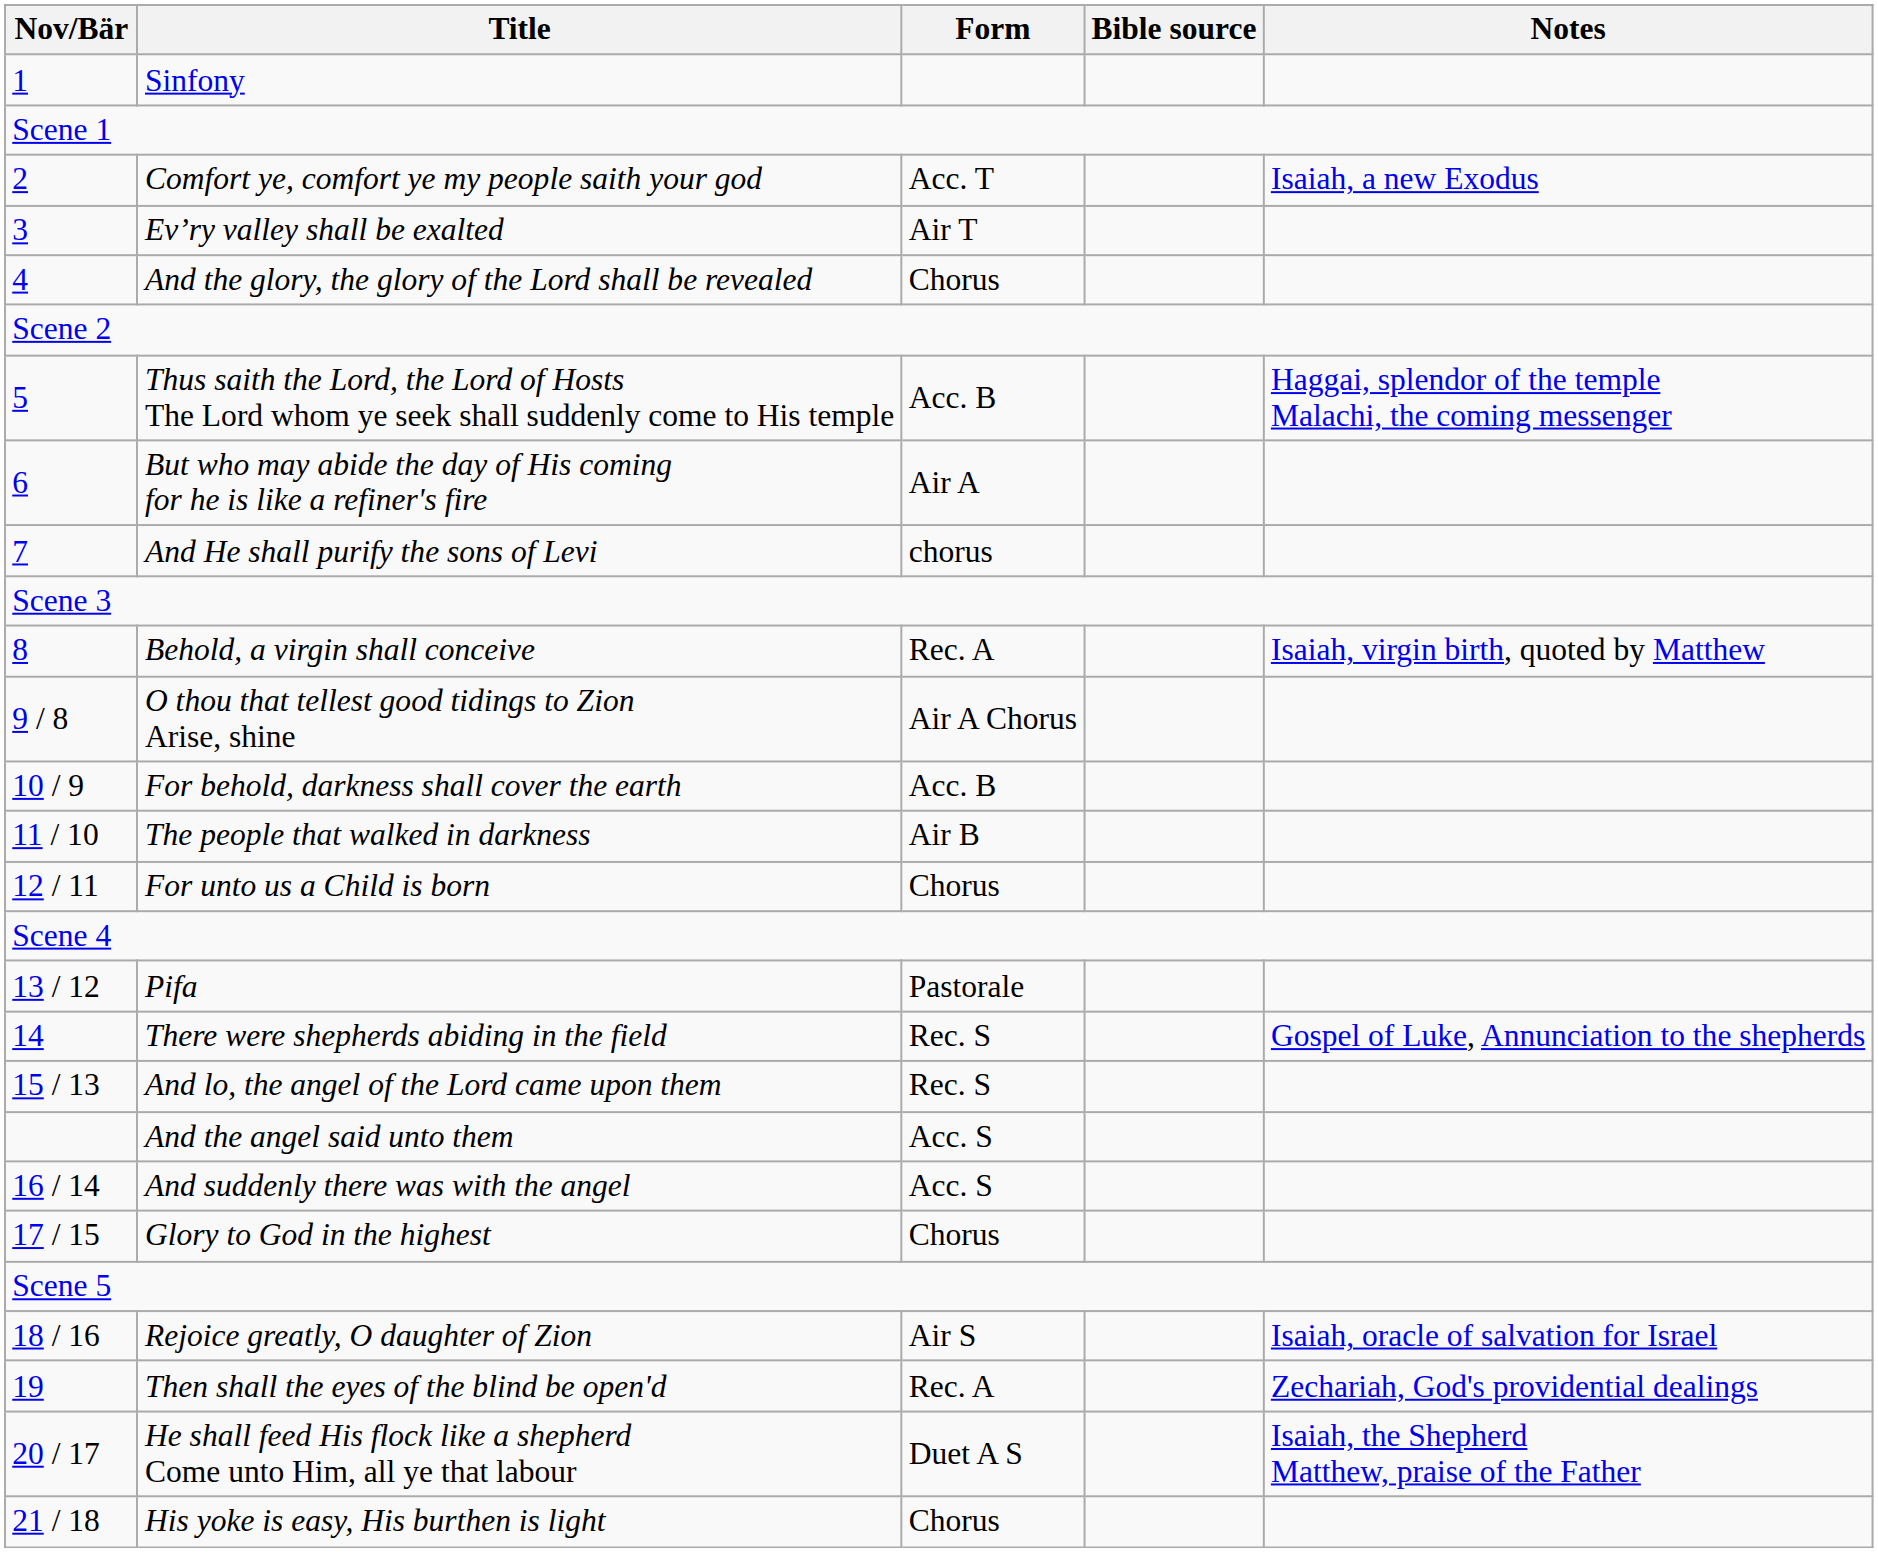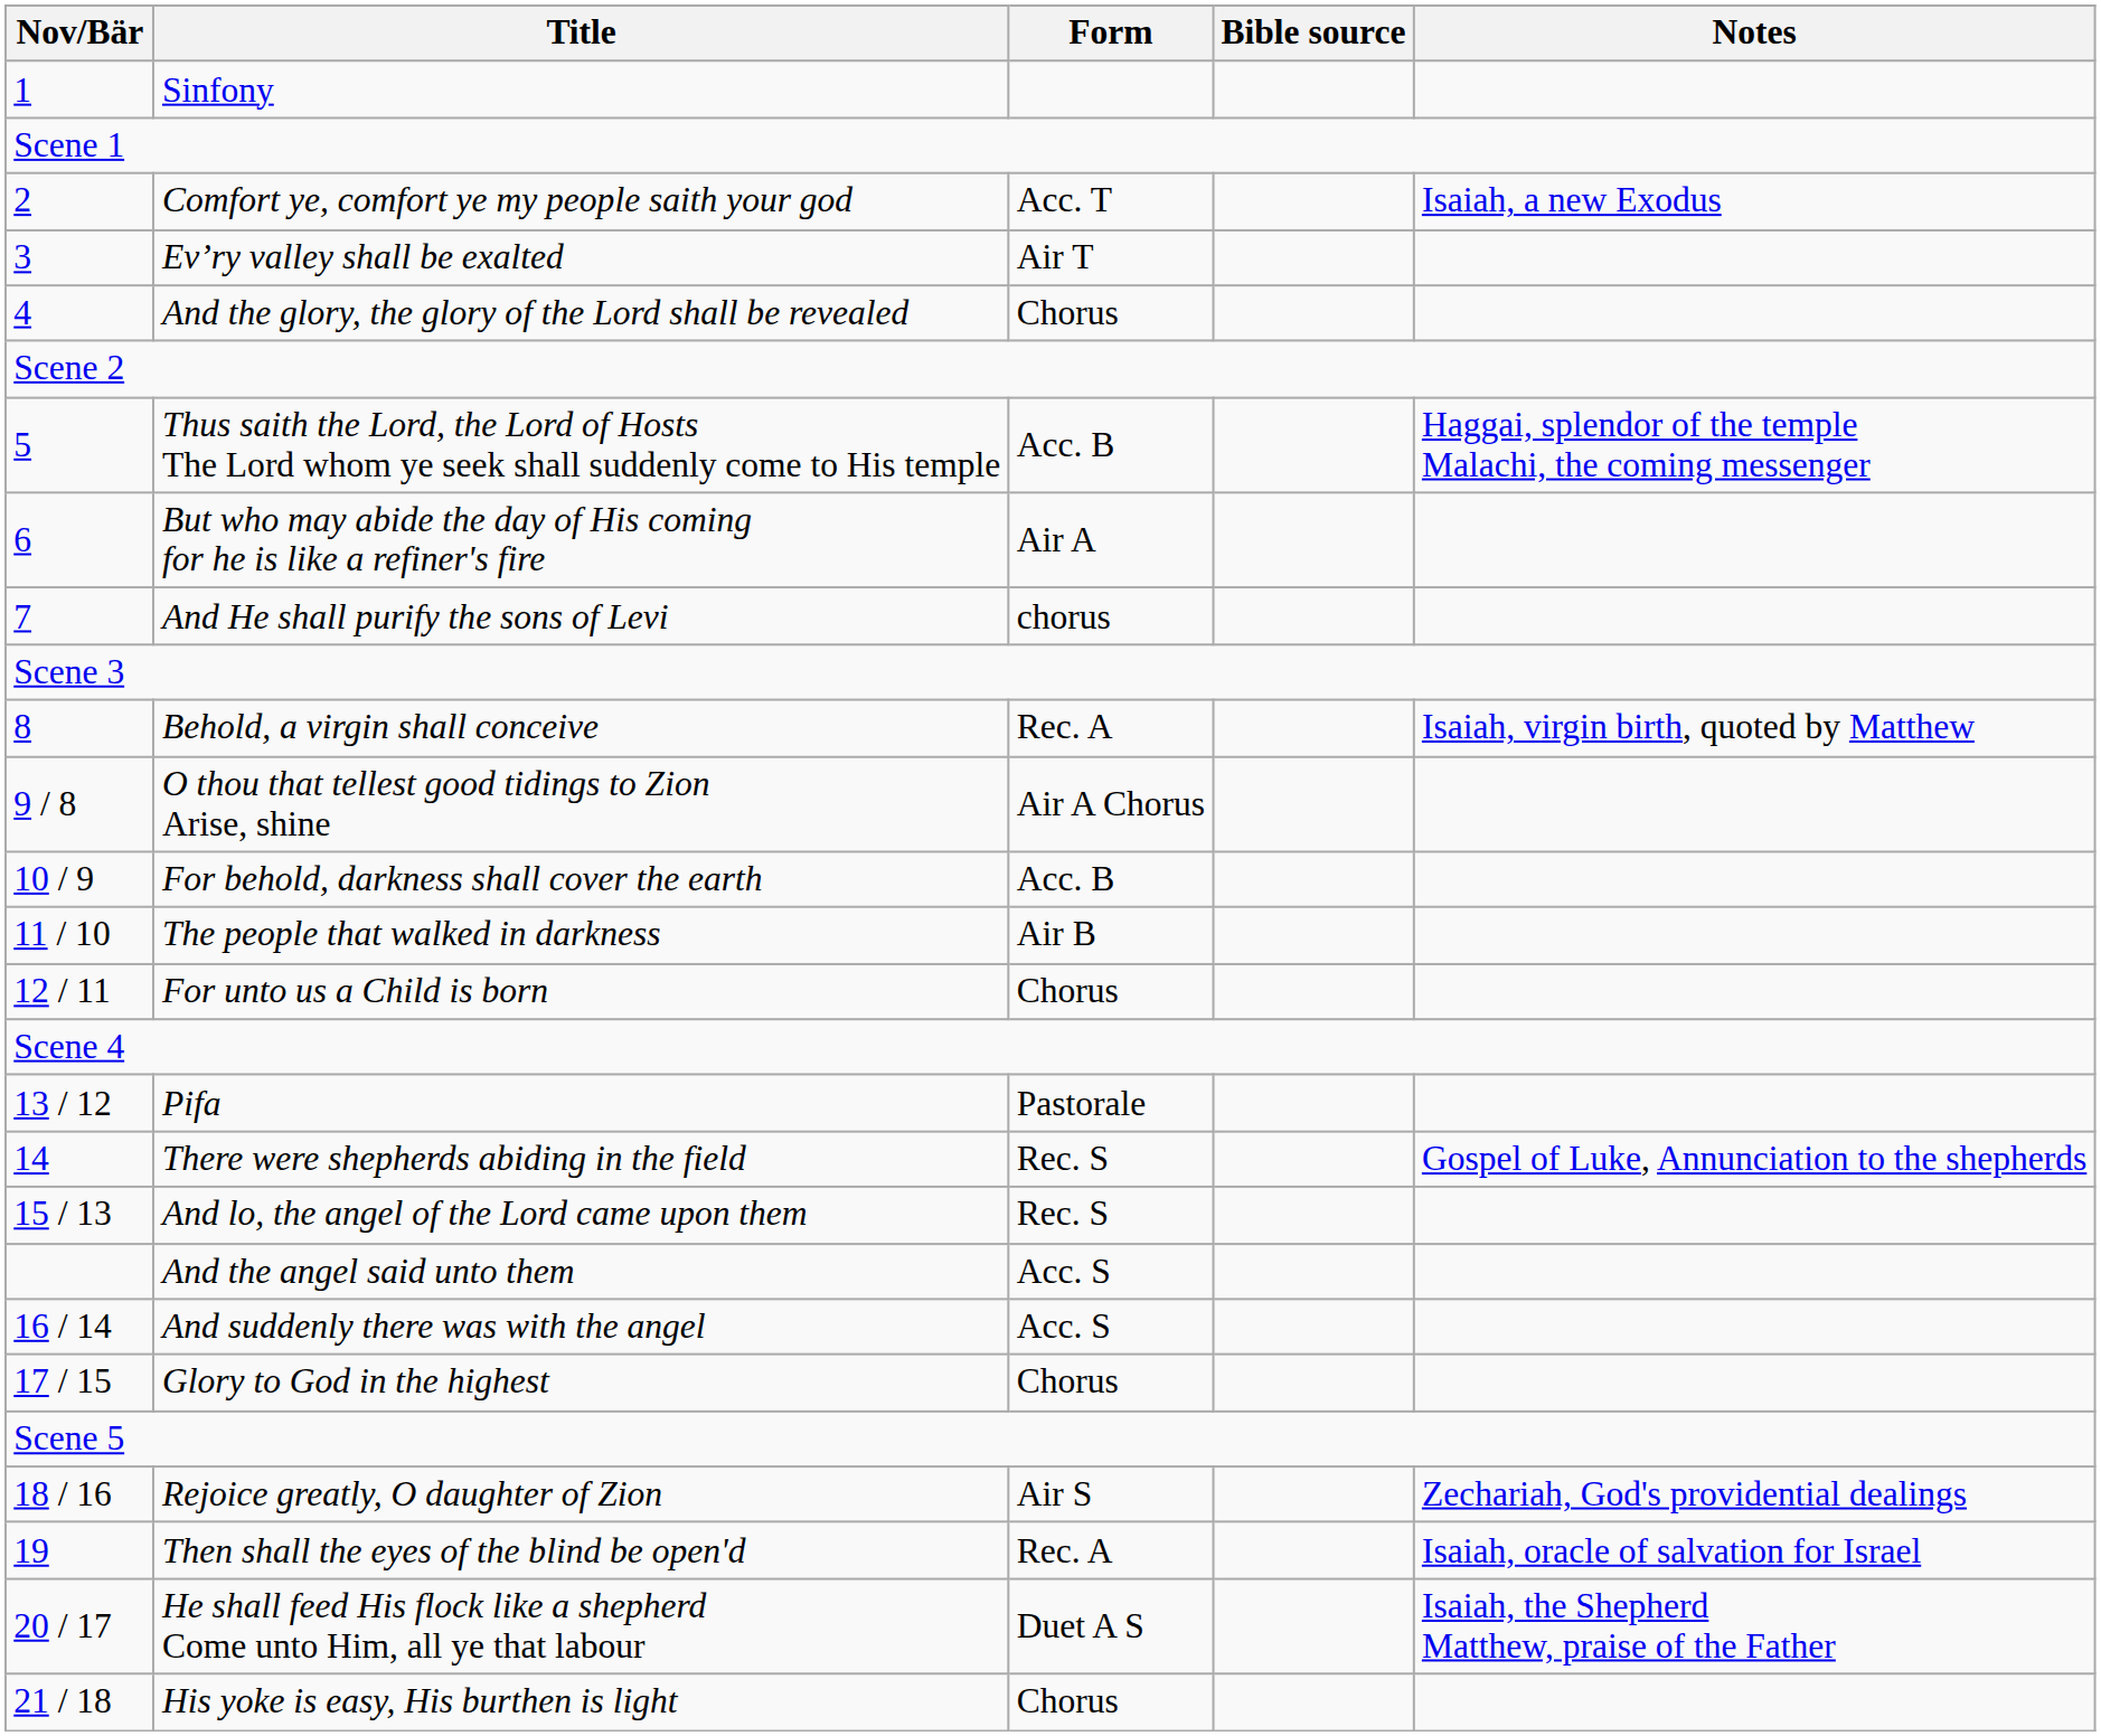 <table class="wikitable">
 <tr>
 <th width="60">Nov/Bär</th>
 <th>Title</th>
 <th>Form</th>
 <th>Bible source</th>
 <th>Notes</th>
 </tr>
 <tr>
 <td><a href='#'>1</a></td>
 <td><a href='#'>Sinfony</a></td>
 <td></td>
 <td></td>
 <td></td>
 </tr>
 <tr>
 <td colspan="5"><a href='#'>Scene 1</a></td>
 </tr>
 <tr>
 <td><a href='#'>2</a></td>
 <td><em>Comfort ye, comfort ye my people saith your god</em></td>
 <td>Acc. T</td>
 <td></td>
 <td><a href='#'>Isaiah, a new Exodus</a></td>
 </tr>
 <tr>
 <td><a href='#'>3</a></td>
 <td><em>Ev’ry valley shall be exalted</em></td>
 <td>Air T</td>
 <td></td>
 <td></td>
 </tr>
 <tr>
 <td><a href='#'>4</a></td>
 <td><em>And the glory, the glory of the Lord shall be revealed</em></td>
 <td>Chorus</td>
 <td></td>
 <td></td>
 </tr>
 <tr>
 <td colspan="5"><a href='#'>Scene 2</a></td>
 </tr>
 <tr>
 <td><a href='#'>5</a></td>
 <td><em>Thus saith the Lord, the Lord of Hosts</em> <br> The Lord whom ye seek shall suddenly come to His temple</td>
 <td>Acc. B</td>
 <td> <br> </td>
 <td><a href='#'>Haggai, splendor of the temple</a> <br> <a href='#'>Malachi, the coming messenger</a></td>
 </tr>
 <tr>
 <td><a href='#'>6</a></td>
 <td><em>But who may abide the day of His coming<br>for he is like a refiner's fire</em></td>
 <td>Air A</td>
 <td></td>
 <td></td>
 </tr>
 <tr>
 <td><a href='#'>7</a></td>
 <td><em>And He shall purify the sons of Levi</em></td>
 <td>chorus</td>
 <td></td>
 <td></td>
 </tr>
 <tr>
 <td colspan="5"><a href='#'>Scene 3</a></td>
 </tr>
 <tr>
 <td><a href='#'>8</a></td>
 <td><em>Behold, a virgin shall conceive</em></td>
 <td>Rec. A</td>
 <td> <br> </td>
 <td><a href='#'>Isaiah, virgin birth</a>, quoted by <a href='#'>Matthew</a></td>
 </tr>
 <tr>
 <td><a href='#'>9</a> / 8</td>
 <td><em>O thou that tellest good tidings to Zion</em> <br> Arise, shine</td>
 <td>Air A Chorus</td>
 <td> <br> </td>
 <td></td>
 </tr>
 <tr>
 <td><a href='#'>10</a> / 9</td>
 <td><em>For behold, darkness shall cover the earth</em></td>
 <td>Acc. B</td>
 <td></td>
 <td></td>
 </tr>
 <tr>
 <td><a href='#'>11</a> / 10</td>
 <td><em>The people that walked in darkness</em></td>
 <td>Air B</td>
 <td></td>
 <td></td>
 </tr>
 <tr>
 <td><a href='#'>12</a> / 11</td>
 <td><em>For unto us a Child is born</em></td>
 <td>Chorus</td>
 <td></td>
 <td></td>
 </tr>
 <tr>
 <td colspan="5"><a href='#'>Scene 4</a></td>
 </tr>
 <tr>
 <td><a href='#'>13</a> / 12</td>
 <td><em>Pifa</em></td>
 <td>Pastorale</td>
 <td></td>
 <td></td>
 </tr>
 <tr>
 <td><a href='#'>14</a></td>
 <td><em>There were shepherds abiding in the field</em></td>
 <td>Rec. S</td>
 <td></td>
 <td><a href='#'>Gospel of Luke</a>, <a href='#'>Annunciation to the shepherds</a></td>
 </tr>
 <tr>
 <td><a href='#'>15</a> / 13</td>
 <td><em>And lo, the angel of the Lord came upon them</em></td>
 <td>Rec. S</td>
 <td></td>
 <td></td>
 </tr>
 <tr>
 <td></td>
 <td><em>And the angel said unto them</em></td>
 <td>Acc. S</td>
 <td></td>
 <td></td>
 </tr>
 <tr>
 <td><a href='#'>16</a> / 14</td>
 <td><em>And suddenly there was with the angel</em></td>
 <td>Acc. S</td>
 <td></td>
 <td></td>
 </tr>
 <tr>
 <td><a href='#'>17</a> / 15</td>
 <td><em>Glory to God in the highest</em></td>
 <td>Chorus</td>
 <td></td>
 <td></td>
 </tr>
 <tr>
 <td colspan="5"><a href='#'>Scene 5</a></td>
 </tr>
 <tr>
 <td><a href='#'>18</a> / 16</td>
 <td><em>Rejoice greatly, O daughter of Zion</em></td>
 <td>Air S</td>
 <td></td>
-<td><a href='#'>Isaiah, oracle of salvation for Israel</a></td>
+<td><a href='#'>Zechariah, God's providential dealings</a></td>
 </tr>
 <tr>
 <td><a href='#'>19</a></td>
 <td><em>Then shall the eyes of the blind be open'd</em></td>
 <td>Rec. A</td>
 <td></td>
-<td><a href='#'>Zechariah, God's providential dealings</a></td>
+<td><a href='#'>Isaiah, oracle of salvation for Israel</a></td>
 </tr>
 <tr>
 <td><a href='#'>20</a> / 17</td>
 <td><em>He shall feed His flock like a shepherd</em> <br> Come unto Him, all ye that labour</td>
 <td>Duet A S</td>
 <td> <br> </td>
 <td><a href='#'>Isaiah, the Shepherd</a> <br> <a href='#'>Matthew, praise of the Father</a></td>
 </tr>
 <tr>
 <td><a href='#'>21</a> / 18</td>
 <td><em>His yoke is easy, His burthen is light</em></td>
 <td>Chorus</td>
 <td></td>
 <td></td>
 </tr>
 </table>
